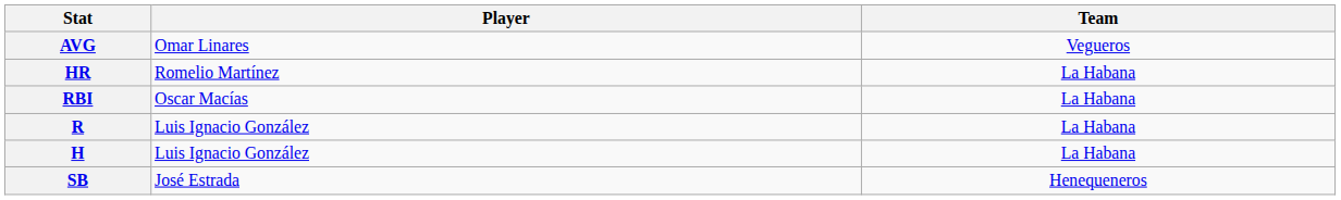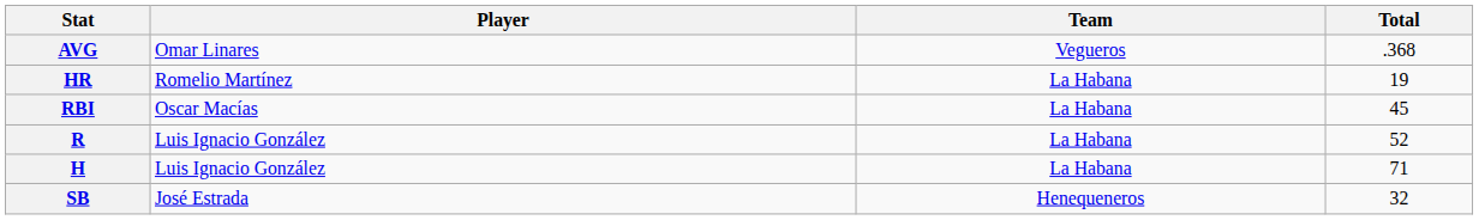 <table class="wikitable" style="text-align:center;">
 <tr>
 <th scope="col" width="3%">Stat</th>
 <th scope="col" width="15%">Player</th>
 <th scope="col" width="10%">Team</th>
+<th scope="col" width="3%">Total</th>
 </tr>
 <tr>
 <th scope="row" style="text-align:center;"><a href='#'>AVG</a></th>
 <td style="text-align:left;"><a href='#'>Omar Linares</a></td>
 <td><a href='#'>Vegueros</a></td>
+<td>.368</td>
 </tr>
 <tr>
 <th scope="row" style="text-align:center;"><a href='#'>HR</a></th>
 <td style="text-align:left;"><a href='#'>Romelio Martínez</a></td>
 <td><a href='#'>La Habana</a></td>
+<td>19</td>
 </tr>
 <tr>
 <th scope="row" style="text-align:center;"><a href='#'>RBI</a></th>
 <td style="text-align:left;"><a href='#'>Oscar Macías</a></td>
 <td><a href='#'>La Habana</a></td>
+<td>45</td>
 </tr>
 <tr>
 <th scope="row" style="text-align:center;"><a href='#'>R</a></th>
 <td style="text-align:left;"><a href='#'>Luis Ignacio González</a></td>
 <td><a href='#'>La Habana</a></td>
+<td>52</td>
 </tr>
 <tr>
 <th scope="row" style="text-align:center;"><a href='#'>H</a></th>
 <td style="text-align:left;"><a href='#'>Luis Ignacio González</a></td>
 <td><a href='#'>La Habana</a></td>
+<td>71</td>
 </tr>
 <tr>
 <th scope="row" style="text-align:center;"><a href='#'>SB</a></th>
 <td style="text-align:left;"><a href='#'>José Estrada</a></td>
 <td><a href='#'>Henequeneros</a></td>
+<td>32</td>
 </tr>
 </table>
